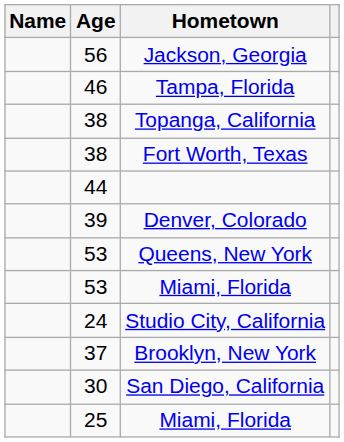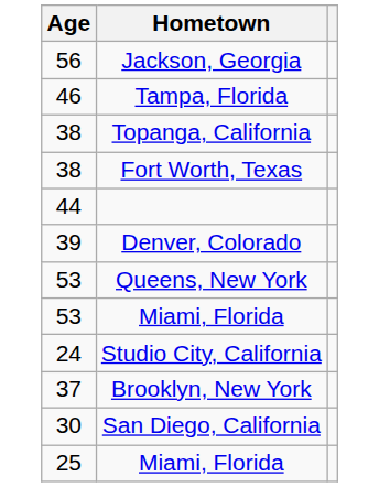 <table class="wikitable sortable" style="margin:auto; text-align:center">
 <tr>
-<th scope="col">Name</th>
 <th scope="col">Age</th>
 <th>Hometown</th>
 <th scope="col"></th>
 </tr>
 <tr>
-<td scope="row"></td>
 <td style="text-align:center">56</td>
 <td><a href='#'>Jackson, Georgia</a></td>
 <td></td>
 </tr>
 <tr>
-<td scope="row"></td>
 <td style="text-align:center">46</td>
 <td><a href='#'>Tampa, Florida</a></td>
 <td></td>
 </tr>
 <tr>
-<td scope="row"></td>
 <td style="text-align:center">38</td>
 <td><a href='#'>Topanga, California</a></td>
 <td></td>
 </tr>
 <tr>
-<td scope="row"></td>
 <td style="text-align:center">38</td>
 <td><a href='#'>Fort Worth, Texas</a></td>
 <td></td>
 </tr>
 <tr>
-<td scope="row"></td>
 <td style="text-align:center">44</td>
 <td></td>
 <td></td>
 </tr>
 <tr>
-<td scope="row"></td>
 <td style="text-align:center">39</td>
 <td><a href='#'>Denver, Colorado</a></td>
 <td></td>
 </tr>
 <tr>
-<td scope="row"></td>
 <td style="text-align:center">53</td>
 <td><a href='#'>Queens, New York</a></td>
 <td></td>
 </tr>
 <tr>
-<td scope="row"></td>
 <td style="text-align:center">53</td>
 <td><a href='#'>Miami, Florida</a></td>
 <td></td>
 </tr>
 <tr>
-<td scope="row"></td>
 <td style="text-align:center">24</td>
 <td><a href='#'>Studio City, California</a></td>
 <td></td>
 </tr>
 <tr>
-<td scope="row"></td>
 <td style="text-align:center">37</td>
 <td><a href='#'>Brooklyn, New York</a></td>
 <td></td>
 </tr>
 <tr>
-<td scope="row"></td>
 <td style="text-align:center">30</td>
 <td><a href='#'>San Diego, California</a></td>
 <td></td>
 </tr>
 <tr>
-<td scope="row"></td>
 <td style="text-align:center">25</td>
 <td><a href='#'>Miami, Florida</a></td>
 <td></td>
 </tr>
 </table>
